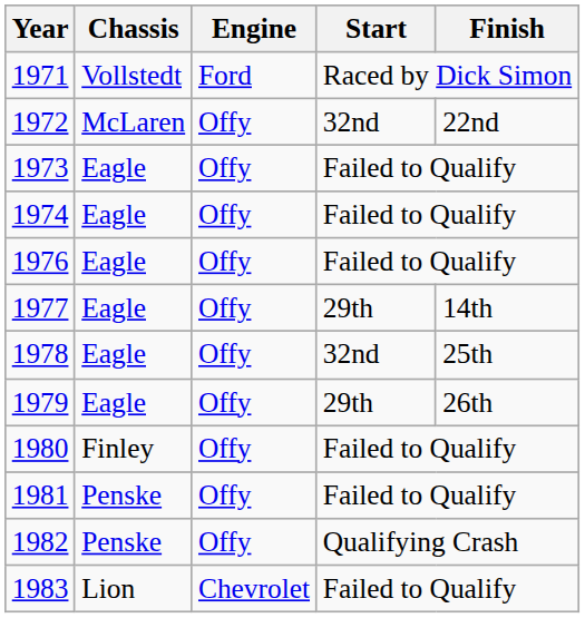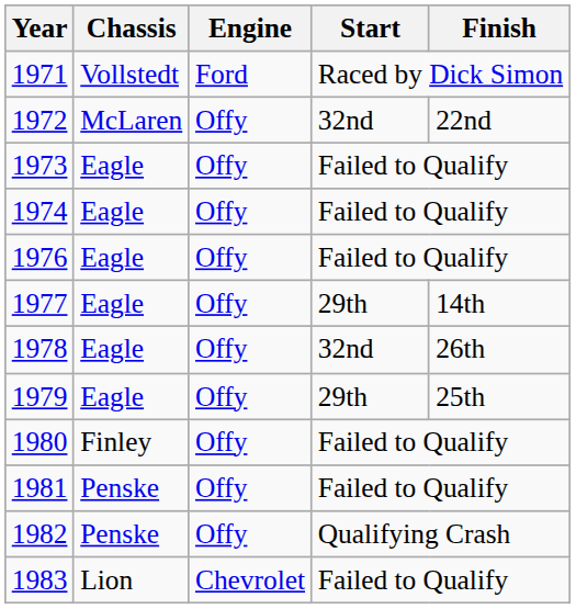 <table class="wikitable" style="font-size: 95%;">
 <tr>
 <th>Year</th>
 <th>Chassis</th>
 <th>Engine</th>
 <th>Start</th>
 <th>Finish</th>
 </tr>
 <tr>
 <td><a href='#'>1971</a></td>
 <td><a href='#'>Vollstedt</a></td>
 <td><a href='#'>Ford</a></td>
 <td colspan=2>Raced by <a href='#'>Dick Simon</a></td>
 </tr>
 <tr>
 <td><a href='#'>1972</a></td>
 <td><a href='#'>McLaren</a></td>
 <td><a href='#'>Offy</a></td>
 <td>32nd</td>
 <td>22nd</td>
 </tr>
 <tr>
 <td><a href='#'>1973</a></td>
 <td><a href='#'>Eagle</a></td>
 <td><a href='#'>Offy</a></td>
 <td colspan=2>Failed to Qualify</td>
 </tr>
 <tr>
 <td><a href='#'>1974</a></td>
 <td><a href='#'>Eagle</a></td>
 <td><a href='#'>Offy</a></td>
 <td colspan=2>Failed to Qualify</td>
 </tr>
 <tr>
 <td><a href='#'>1976</a></td>
 <td><a href='#'>Eagle</a></td>
 <td><a href='#'>Offy</a></td>
 <td colspan=2>Failed to Qualify</td>
 </tr>
 <tr>
 <td><a href='#'>1977</a></td>
 <td><a href='#'>Eagle</a></td>
 <td><a href='#'>Offy</a></td>
 <td>29th</td>
 <td>14th</td>
 </tr>
 <tr>
 <td><a href='#'>1978</a></td>
 <td><a href='#'>Eagle</a></td>
 <td><a href='#'>Offy</a></td>
 <td>32nd</td>
-<td>25th</td>
+<td>26th</td>
 </tr>
 <tr>
 <td><a href='#'>1979</a></td>
 <td><a href='#'>Eagle</a></td>
 <td><a href='#'>Offy</a></td>
 <td>29th</td>
-<td>26th</td>
+<td>25th</td>
 </tr>
 <tr>
 <td><a href='#'>1980</a></td>
 <td>Finley</td>
 <td><a href='#'>Offy</a></td>
 <td colspan=2>Failed to Qualify</td>
 </tr>
 <tr>
 <td><a href='#'>1981</a></td>
 <td><a href='#'>Penske</a></td>
 <td><a href='#'>Offy</a></td>
 <td colspan=2>Failed to Qualify</td>
 </tr>
 <tr>
 <td><a href='#'>1982</a></td>
 <td><a href='#'>Penske</a></td>
 <td><a href='#'>Offy</a></td>
 <td colspan=2>Qualifying Crash</td>
 </tr>
 <tr>
 <td><a href='#'>1983</a></td>
 <td>Lion</td>
 <td><a href='#'>Chevrolet</a></td>
 <td colspan=2>Failed to Qualify</td>
 </tr>
 </table>
